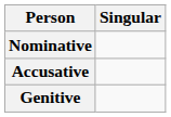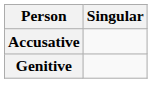 <table class="wikitable">
 <tr>
 <th>Person</th>
 <th>Singular</th>
-</tr>
-<tr>
-<th>Nominative</th>
-<td> <em></em></td>
 </tr>
 <tr>
 <th>Accusative</th>
 <td> <em></em></td>
 </tr>
 <tr>
 <th>Genitive</th>
 <td> <em></em></td>
 </tr>
 </table>
